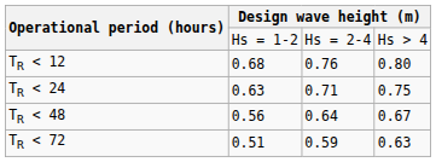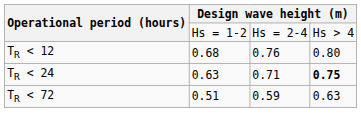 <table class="wikitable">
 <tr>
 <th rowspan=2>Operational period (hours)</th>
 <th colspan=3>Design wave height (m)</th>
 </tr>
 <tr>
 <td>Hs = 1-2</td>
 <td>Hs = 2-4</td>
 <td>Hs > 4</td>
 </tr>
 <tr>
 <td>T<sub>R</sub> < 12</td>
 <td>0.68</td>
 <td>0.76</td>
 <td>0.80</td>
 </tr>
 <tr>
 <td>T<sub>R</sub> < 24</td>
 <td>0.63</td>
 <td>0.71</td>
-<td>0.75</td>
-</tr>
-<tr>
-<td>T<sub>R</sub> < 48</td>
-<td>0.56</td>
-<td>0.64</td>
-<td>0.67</td>
+<td><strong>0.75</strong></td>
 </tr>
 <tr>
 <td>T<sub>R</sub> < 72</td>
 <td>0.51</td>
 <td>0.59</td>
 <td>0.63</td>
 </tr>
 </table>
